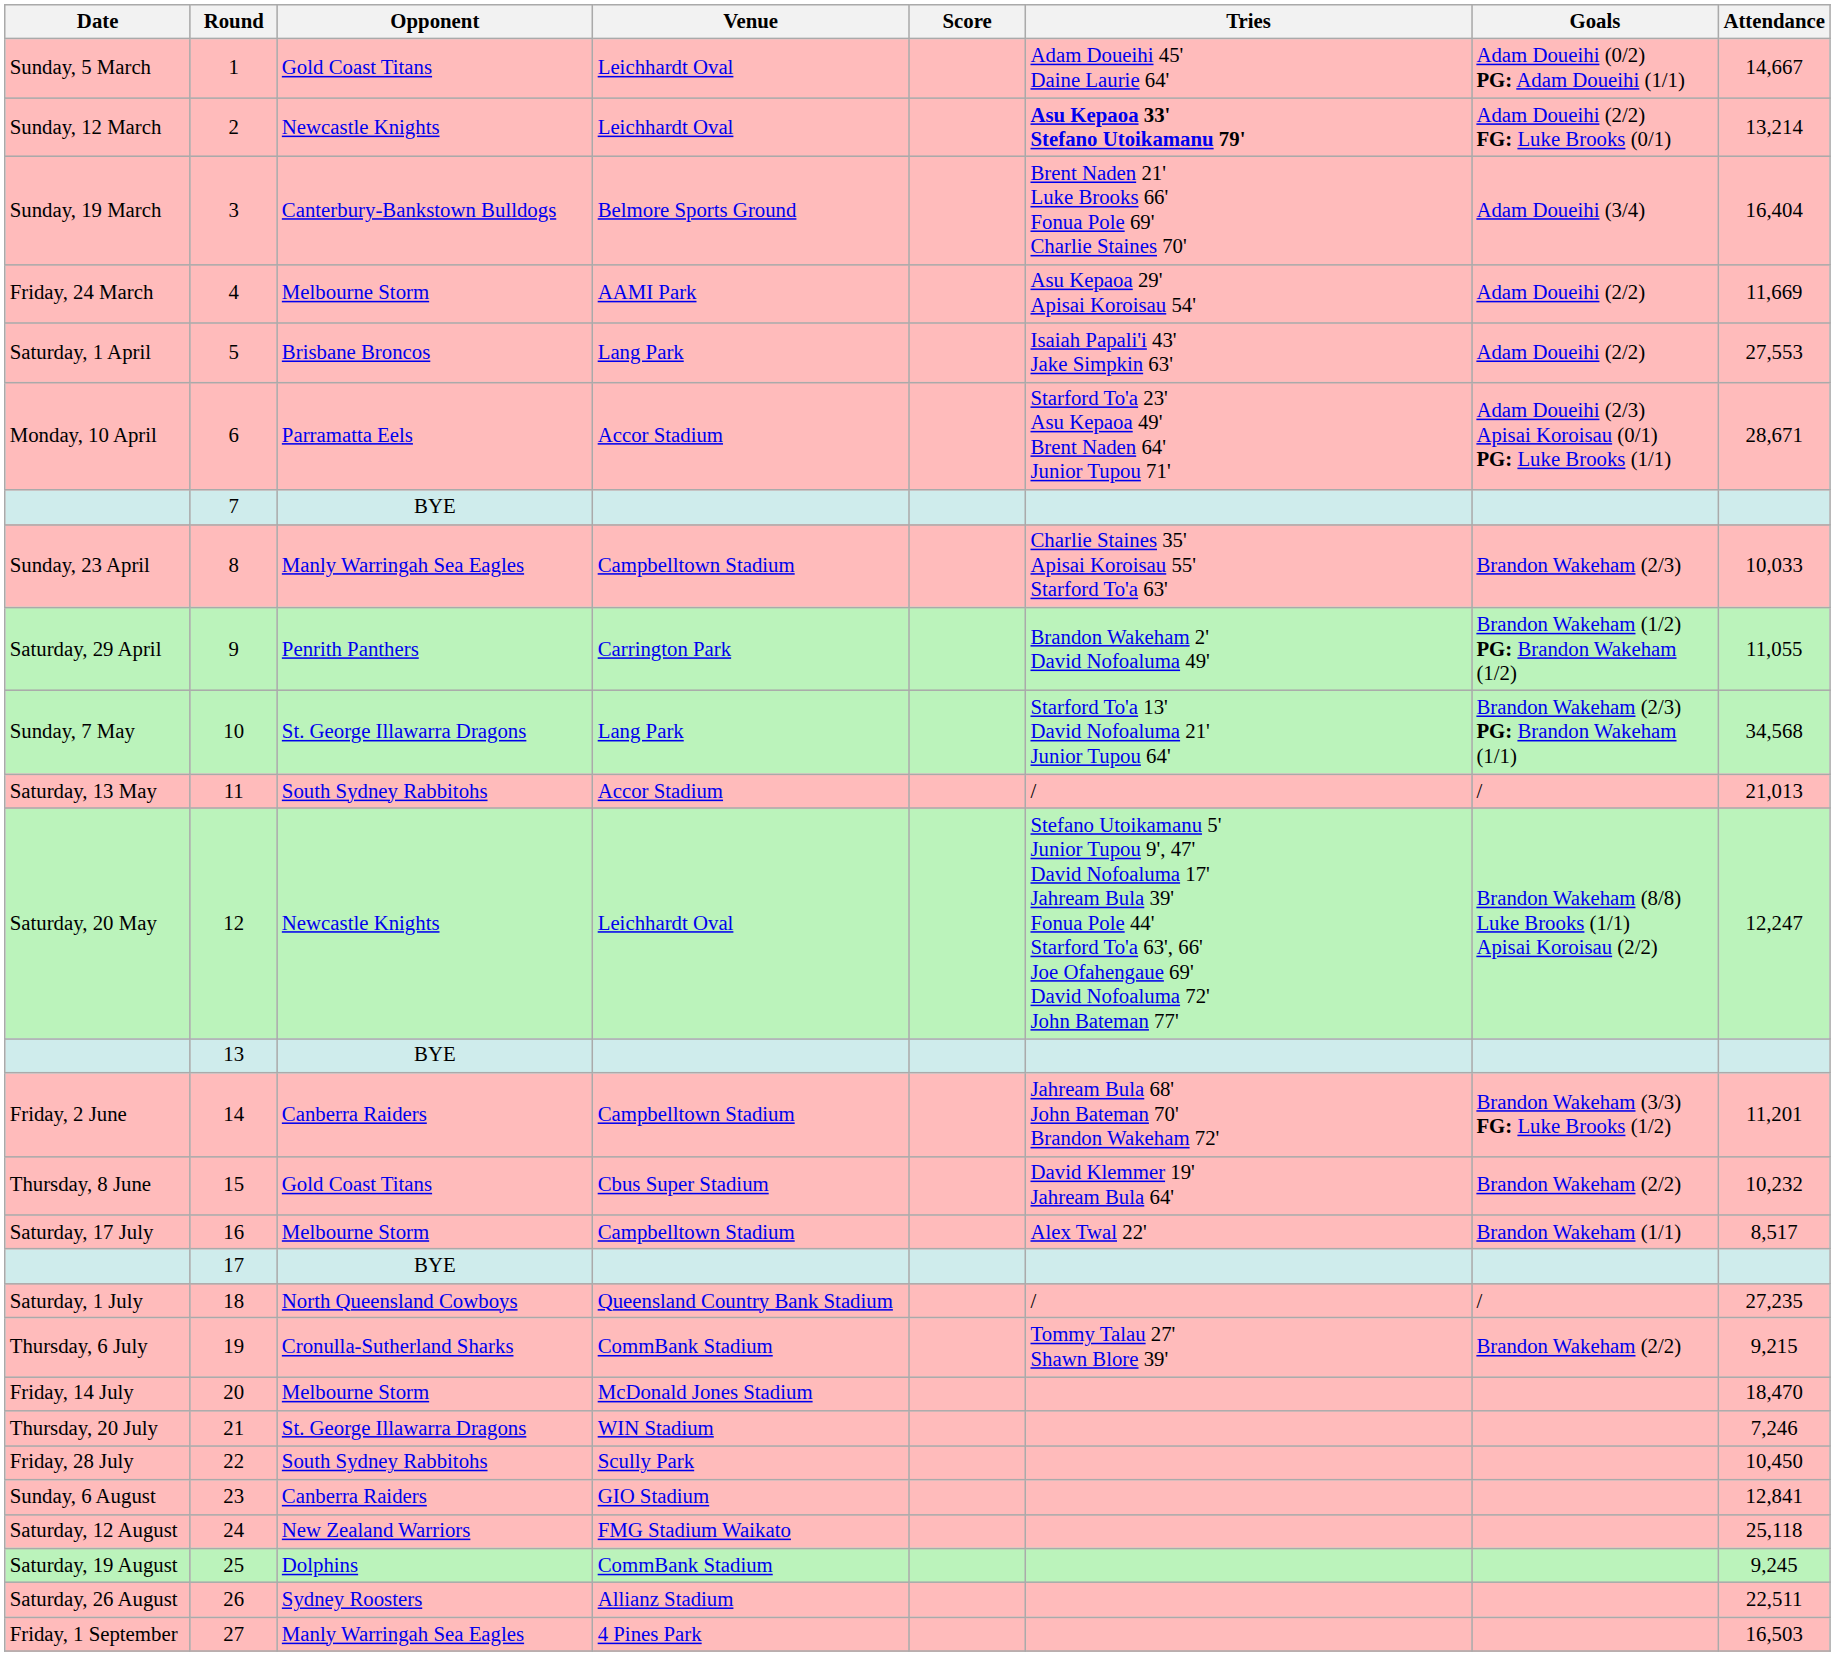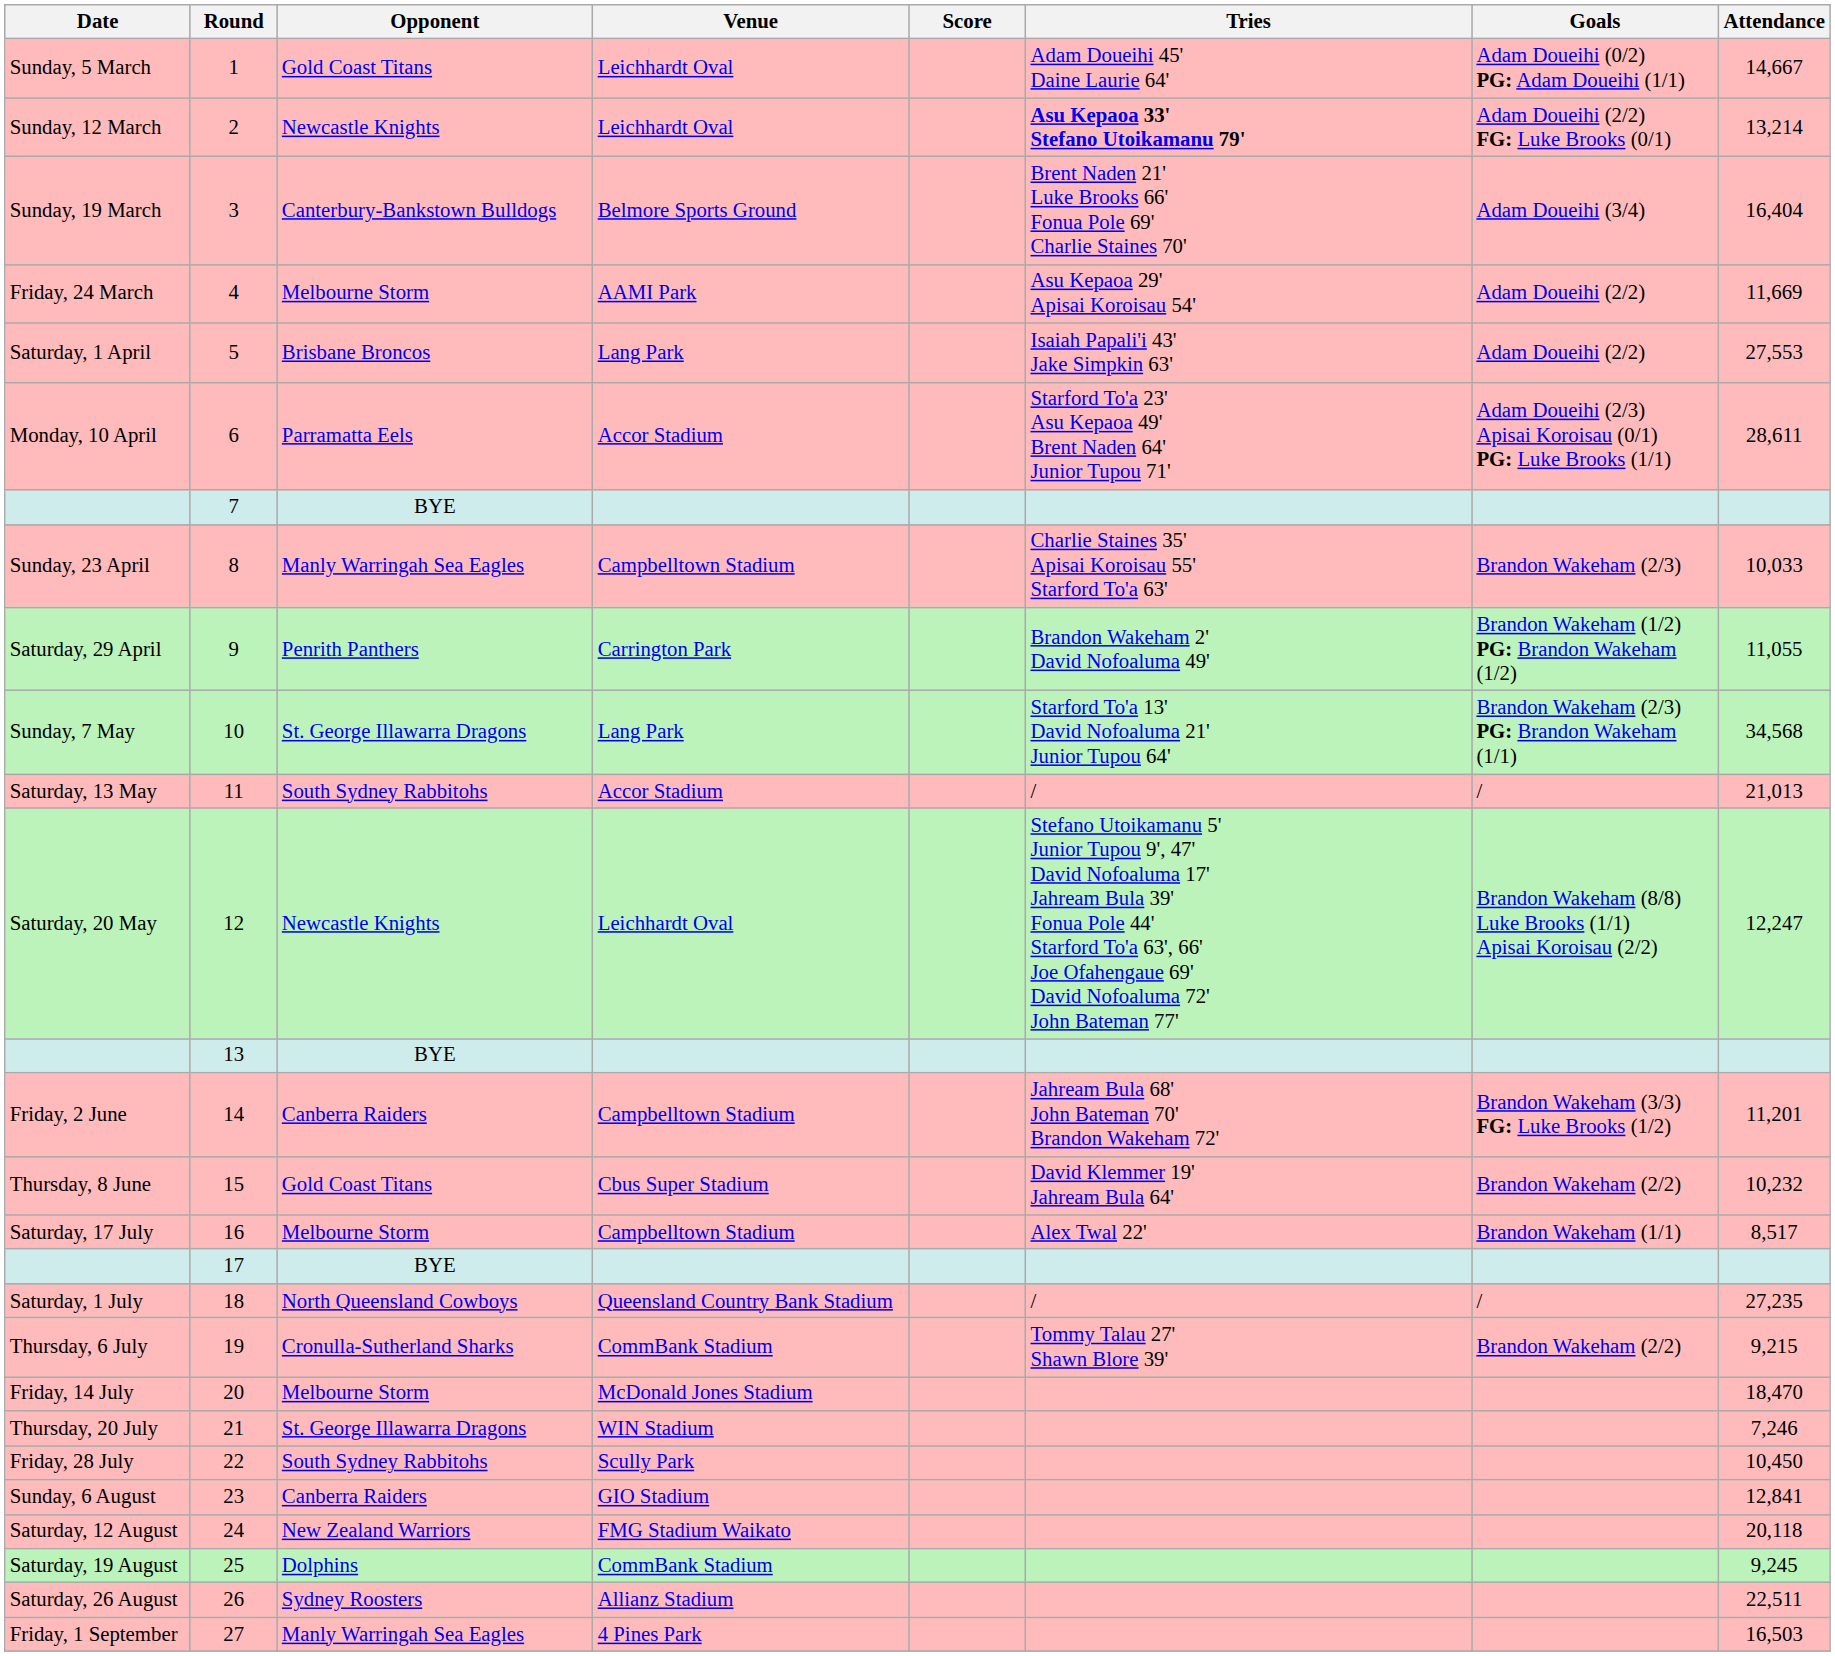 <table class="wikitable" style="font-size:85%;">
 <tr>
 <th width="115">Date</th>
 <th width="50">Round</th>
 <th width="200">Opponent</th>
 <th width="200">Venue</th>
 <th width="70">Score</th>
 <th width="285">Tries</th>
 <th width="155">Goals</th>
 <th width="60">Attendance</th>
 </tr>
 <tr bgcolor=#FFBBBB>
 <td>Sunday, 5 March</td>
 <td style="text-align:center;">1</td>
 <td> <a href='#'>Gold Coast Titans</a></td>
 <td><a href='#'>Leichhardt Oval</a></td>
 <td style="text-align:center;"></td>
 <td><a href='#'>Adam Doueihi</a> 45' <br> <a href='#'>Daine Laurie</a> 64'</td>
 <td><a href='#'>Adam Doueihi</a> (0/2) <br> <strong>PG:</strong> <a href='#'>Adam Doueihi</a> (1/1)</td>
 <td align=center>14,667</td>
 </tr>
 <tr bgcolor=#FFBBBB>
 <td>Sunday, 12 March</td>
 <td style="text-align:center;">2</td>
 <td> <a href='#'>Newcastle Knights</a></td>
 <td><a href='#'>Leichhardt Oval</a></td>
 <td style="text-align:center;"></td>
 <td><strong><a href='#'>Asu Kepaoa</a> 33' <br> <a href='#'>Stefano Utoikamanu</a> 79'</strong></td>
 <td><a href='#'>Adam Doueihi</a> (2/2) <br> <strong>FG:</strong> <a href='#'>Luke Brooks</a> (0/1)</td>
 <td align=center>13,214</td>
 </tr>
 <tr bgcolor=#FFBBBB>
 <td>Sunday, 19 March</td>
 <td style="text-align:center;">3</td>
 <td> <a href='#'>Canterbury-Bankstown Bulldogs</a></td>
 <td><a href='#'>Belmore Sports Ground</a></td>
 <td style="text-align:center;"></td>
 <td><a href='#'>Brent Naden</a> 21' <br> <a href='#'>Luke Brooks</a> 66' <br> <a href='#'>Fonua Pole</a> 69' <br> <a href='#'>Charlie Staines</a> 70'</td>
 <td><a href='#'>Adam Doueihi</a> (3/4)</td>
 <td align=center>16,404</td>
 </tr>
 <tr bgcolor=#FFBBBB>
 <td>Friday, 24 March</td>
 <td style="text-align:center;">4</td>
 <td> <a href='#'>Melbourne Storm</a></td>
 <td><a href='#'>AAMI Park</a></td>
 <td style="text-align:center;"></td>
 <td><a href='#'>Asu Kepaoa</a> 29'<br><a href='#'>Apisai Koroisau</a> 54'</td>
 <td><a href='#'>Adam Doueihi</a> (2/2)</td>
 <td align=center>11,669</td>
 </tr>
 <tr bgcolor=#FFBBBB>
 <td>Saturday, 1 April</td>
 <td style="text-align:center;">5</td>
 <td> <a href='#'>Brisbane Broncos</a></td>
 <td><a href='#'>Lang Park</a></td>
 <td style="text-align:center;"></td>
 <td><a href='#'>Isaiah Papali'i</a> 43'<br><a href='#'>Jake Simpkin</a> 63'</td>
 <td><a href='#'>Adam Doueihi</a> (2/2)</td>
 <td align=center>27,553</td>
 </tr>
 <tr bgcolor=#FFBBBB>
 <td>Monday, 10 April</td>
 <td style="text-align:center;">6</td>
 <td> <a href='#'>Parramatta Eels</a></td>
 <td><a href='#'>Accor Stadium</a></td>
 <td style="text-align:center;"></td>
 <td><a href='#'>Starford To'a</a> 23'<br><a href='#'>Asu Kepaoa</a> 49'<br><a href='#'>Brent Naden</a> 64'<br><a href='#'>Junior Tupou</a> 71'</td>
 <td><a href='#'>Adam Doueihi</a> (2/3)<br><a href='#'>Apisai Koroisau</a> (0/1)<br><strong>PG:</strong> <a href='#'>Luke Brooks</a> (1/1)</td>
-<td align=center>28,671</td>
+<td align=center>28,611</td>
 </tr>
 <tr bgcolor= #CFECEC>
 <td></td>
 <td style="text-align:center;">7</td>
 <td style="text-align:center;">BYE</td>
 <td></td>
 <td></td>
 <td></td>
 <td></td>
 <td></td>
 </tr>
 <tr bgcolor=#FFBBBB>
 <td>Sunday, 23 April</td>
 <td style="text-align:center;">8</td>
 <td> <a href='#'>Manly Warringah Sea Eagles</a></td>
 <td><a href='#'>Campbelltown Stadium</a></td>
 <td style="text-align:center;"></td>
 <td><a href='#'>Charlie Staines</a> 35'<br><a href='#'>Apisai Koroisau</a> 55'<br><a href='#'>Starford To'a</a> 63'</td>
 <td><a href='#'>Brandon Wakeham</a> (2/3)</td>
 <td align=center>10,033</td>
 </tr>
 <tr bgcolor=#BBF3BB>
 <td>Saturday, 29 April</td>
 <td style="text-align:center;">9</td>
 <td> <a href='#'>Penrith Panthers</a></td>
 <td><a href='#'>Carrington Park</a></td>
 <td style="text-align:center;"></td>
 <td><a href='#'>Brandon Wakeham</a> 2'<br><a href='#'>David Nofoaluma</a> 49'</td>
 <td><a href='#'>Brandon Wakeham</a> (1/2)<br><strong>PG:</strong> <a href='#'>Brandon Wakeham</a> (1/2)</td>
 <td align=center>11,055</td>
 </tr>
 <tr bgcolor=#BBF3BB>
 <td>Sunday, 7 May</td>
 <td style="text-align:center;">10</td>
 <td> <a href='#'>St. George Illawarra Dragons</a></td>
 <td><a href='#'>Lang Park</a></td>
 <td style="text-align:center;"></td>
 <td><a href='#'>Starford To'a</a> 13' <br> <a href='#'>David Nofoaluma</a> 21' <br> <a href='#'>Junior Tupou</a> 64'</td>
 <td><a href='#'>Brandon Wakeham</a> (2/3)<br><strong>PG:</strong> <a href='#'>Brandon Wakeham</a> (1/1)</td>
 <td align=center>34,568</td>
 </tr>
 <tr bgcolor=#FFBBBB>
 <td>Saturday, 13 May</td>
 <td style="text-align:center;">11</td>
 <td> <a href='#'>South Sydney Rabbitohs</a></td>
 <td><a href='#'>Accor Stadium</a></td>
 <td style="text-align:center;"></td>
 <td>/</td>
 <td>/</td>
 <td align=center>21,013</td>
 </tr>
 <tr bgcolor=#BBF3BB>
 <td>Saturday, 20 May</td>
 <td style="text-align:center;">12</td>
 <td> <a href='#'>Newcastle Knights</a></td>
 <td><a href='#'>Leichhardt Oval</a></td>
 <td style="text-align:center;"></td>
 <td><a href='#'>Stefano Utoikamanu</a> 5'<br><a href='#'>Junior Tupou</a> 9', 47'<br><a href='#'>David Nofoaluma</a> 17'<br><a href='#'>Jahream Bula</a> 39'<br><a href='#'>Fonua Pole</a> 44'<br><a href='#'>Starford To'a</a> 63', 66'<br><a href='#'>Joe Ofahengaue</a> 69'<br><a href='#'>David Nofoaluma</a> 72'<br><a href='#'>John Bateman</a> 77'</td>
 <td><a href='#'>Brandon Wakeham</a> (8/8)<br><a href='#'>Luke Brooks</a> (1/1)<br><a href='#'>Apisai Koroisau</a> (2/2)</td>
 <td align=center>12,247</td>
 </tr>
 <tr bgcolor= #CFECEC>
 <td></td>
 <td style="text-align:center;">13</td>
 <td style="text-align:center;">BYE</td>
 <td></td>
 <td></td>
 <td></td>
 <td></td>
 <td></td>
 </tr>
 <tr bgcolor= #FFBBBB>
 <td>Friday, 2 June</td>
 <td style="text-align:center;">14</td>
 <td> <a href='#'>Canberra Raiders</a></td>
 <td><a href='#'>Campbelltown Stadium</a></td>
 <td style="text-align:center;"></td>
 <td><a href='#'>Jahream Bula</a> 68'<br><a href='#'>John Bateman</a> 70'<br><a href='#'>Brandon Wakeham</a> 72'</td>
 <td><a href='#'>Brandon Wakeham</a> (3/3) <br> <strong>FG:</strong> <a href='#'>Luke Brooks</a> (1/2)</td>
 <td align=center>11,201</td>
 </tr>
 <tr bgcolor= #FFBBBB>
 <td>Thursday, 8 June</td>
 <td style="text-align:center;">15</td>
 <td> <a href='#'>Gold Coast Titans</a></td>
 <td><a href='#'>Cbus Super Stadium</a></td>
 <td style="text-align:center;"></td>
 <td><a href='#'>David Klemmer</a> 19'<br><a href='#'>Jahream Bula</a> 64'</td>
 <td><a href='#'>Brandon Wakeham</a> (2/2)</td>
 <td align=center>10,232</td>
 </tr>
 <tr bgcolor= #FFBBBB>
 <td>Saturday, 17 July</td>
 <td style="text-align:center;">16</td>
 <td> <a href='#'>Melbourne Storm</a></td>
 <td><a href='#'>Campbelltown Stadium</a></td>
 <td style="text-align:center;"></td>
 <td><a href='#'>Alex Twal</a> 22'</td>
 <td><a href='#'>Brandon Wakeham</a> (1/1)</td>
 <td align=center>8,517</td>
 </tr>
 <tr bgcolor= #CFECEC>
 <td></td>
 <td style="text-align:center;">17</td>
 <td style="text-align:center;">BYE</td>
 <td></td>
 <td></td>
 <td></td>
 <td></td>
 <td></td>
 </tr>
 <tr bgcolor=#FFBBBB>
 <td>Saturday, 1 July</td>
 <td style="text-align:center;">18</td>
 <td> <a href='#'>North Queensland Cowboys</a></td>
 <td><a href='#'>Queensland Country Bank Stadium</a></td>
 <td style="text-align:center;"></td>
 <td>/</td>
 <td>/</td>
 <td align=center>27,235</td>
 </tr>
 <tr bgcolor=#FFBBBB>
 <td>Thursday, 6 July</td>
 <td style="text-align:center;">19</td>
 <td> <a href='#'>Cronulla-Sutherland Sharks</a></td>
 <td><a href='#'>CommBank Stadium</a></td>
 <td style="text-align:center;"></td>
 <td><a href='#'>Tommy Talau</a> 27' <br> <a href='#'>Shawn Blore</a> 39'</td>
 <td><a href='#'>Brandon Wakeham</a> (2/2)</td>
 <td align=center>9,215</td>
 </tr>
 <tr bgcolor=#FFBBBB>
 <td>Friday, 14 July</td>
 <td style="text-align:center;">20</td>
 <td> <a href='#'>Melbourne Storm</a></td>
 <td><a href='#'>McDonald Jones Stadium</a></td>
 <td style="text-align:center;"></td>
 <td></td>
 <td></td>
 <td align=center>18,470</td>
 </tr>
 <tr bgcolor=#FFBBBB>
 <td>Thursday, 20 July</td>
 <td style="text-align:center;">21</td>
 <td> <a href='#'>St. George Illawarra Dragons</a></td>
 <td><a href='#'>WIN Stadium</a></td>
 <td style="text-align:center;"></td>
 <td></td>
 <td></td>
 <td align=center>7,246</td>
 </tr>
 <tr bgcolor=#FFBBBB>
 <td>Friday, 28 July</td>
 <td style="text-align:center;">22</td>
 <td> <a href='#'>South Sydney Rabbitohs</a></td>
 <td><a href='#'>Scully Park</a></td>
 <td style="text-align:center;"></td>
 <td></td>
 <td></td>
 <td align=center>10,450</td>
 </tr>
 <tr bgcolor=#FFBBBB>
 <td>Sunday, 6 August</td>
 <td style="text-align:center;">23</td>
 <td> <a href='#'>Canberra Raiders</a></td>
 <td><a href='#'>GIO Stadium</a></td>
 <td style="text-align:center;"></td>
 <td></td>
 <td></td>
 <td align=center>12,841</td>
 </tr>
 <tr bgcolor=#FFBBBB>
 <td>Saturday, 12 August</td>
 <td style="text-align:center;">24</td>
 <td> <a href='#'>New Zealand Warriors</a></td>
 <td><a href='#'>FMG Stadium Waikato</a></td>
 <td style="text-align:center;"></td>
 <td></td>
 <td></td>
-<td align=center>25,118</td>
+<td align=center>20,118</td>
 </tr>
 <tr bgcolor=#BBF3BB>
 <td>Saturday, 19 August</td>
 <td style="text-align:center;">25</td>
 <td> <a href='#'>Dolphins</a></td>
 <td><a href='#'>CommBank Stadium</a></td>
 <td style="text-align:center;"></td>
 <td></td>
 <td></td>
 <td align=center>9,245</td>
 </tr>
 <tr bgcolor=#FFBBBB>
 <td>Saturday, 26 August</td>
 <td style="text-align:center;">26</td>
 <td> <a href='#'>Sydney Roosters</a></td>
 <td><a href='#'>Allianz Stadium</a></td>
 <td style="text-align:center;"></td>
 <td></td>
 <td></td>
 <td align=center>22,511</td>
 </tr>
 <tr bgcolor=#FFBBBB>
 <td>Friday, 1 September</td>
 <td style="text-align:center;">27</td>
 <td> <a href='#'>Manly Warringah Sea Eagles</a></td>
 <td><a href='#'>4 Pines Park</a></td>
 <td style="text-align:center;"></td>
 <td></td>
 <td></td>
 <td align=center>16,503</td>
 </tr>
 </table>
